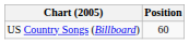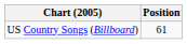 <table class="wikitable sortable">
 <tr>
 <th scope="col">Chart (2005)</th>
 <th scope="col">Position</th>
 </tr>
 <tr>
 <td>US <a href='#'>Country Songs</a> (<em><a href='#'>Billboard</a></em>)</td>
-<td align="center">60</td>
+<td align="center">61</td>
 </tr>
 </table>
